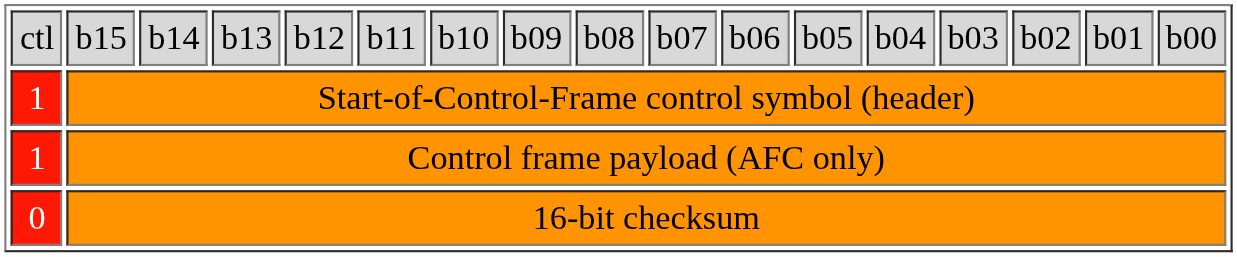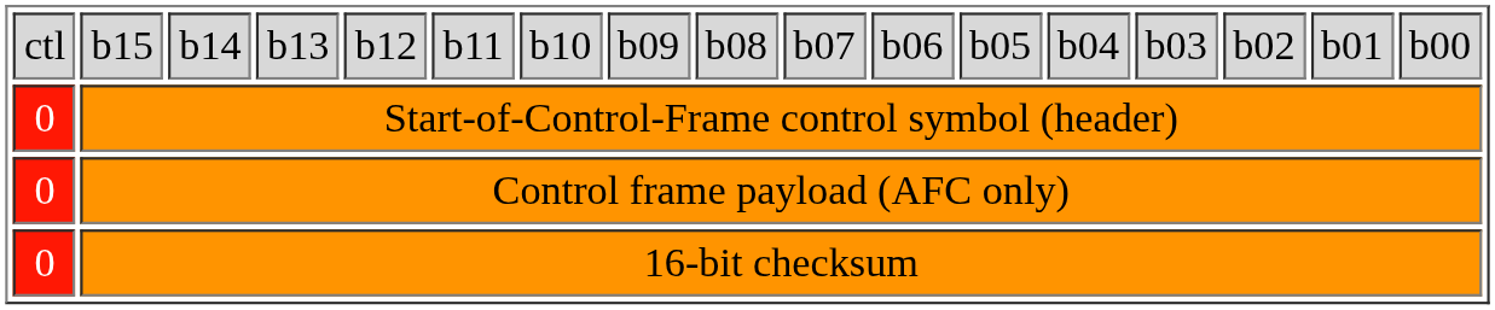 <table border="1" cellpadding="3" style="margin: 1em auto 1em auto">
 <tr style="background:#D8D8D8; color:black">
 <td align="center background:#FF1804;">ctl</td>
 <td>b15</td>
 <td>b14</td>
 <td>b13</td>
 <td>b12</td>
 <td>b11</td>
 <td>b10</td>
 <td>b09</td>
 <td>b08</td>
 <td>b07</td>
 <td>b06</td>
 <td>b05</td>
 <td>b04</td>
 <td>b03</td>
 <td>b02</td>
 <td>b01</td>
 <td>b00</td>
 </tr>
 <tr style="background:#FF9400; color:black" align="center">
-<td style="background:#FF1804; color:white">1</td>
+<td style="background:#FF1804; color:white">0</td>
 <td colspan="16">Start-of-Control-Frame control symbol (header)</td>
 </tr>
 <tr style="background:#FF9400; color:black" align="center">
-<td style="background:#FF1804; color:white">1</td>
+<td style="background:#FF1804; color:white">0</td>
 <td colspan="16">Control frame payload (AFC only)</td>
 </tr>
 <tr style="background:#FF9400; color:black" align="center">
 <td style="background:#FF1804; color:white">0</td>
 <td colspan="16">16-bit checksum</td>
 </tr>
 </table>
